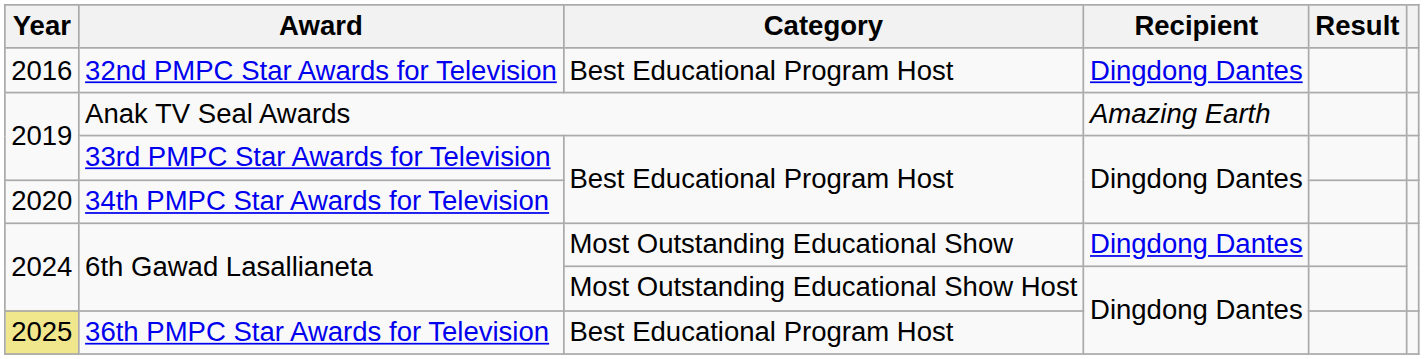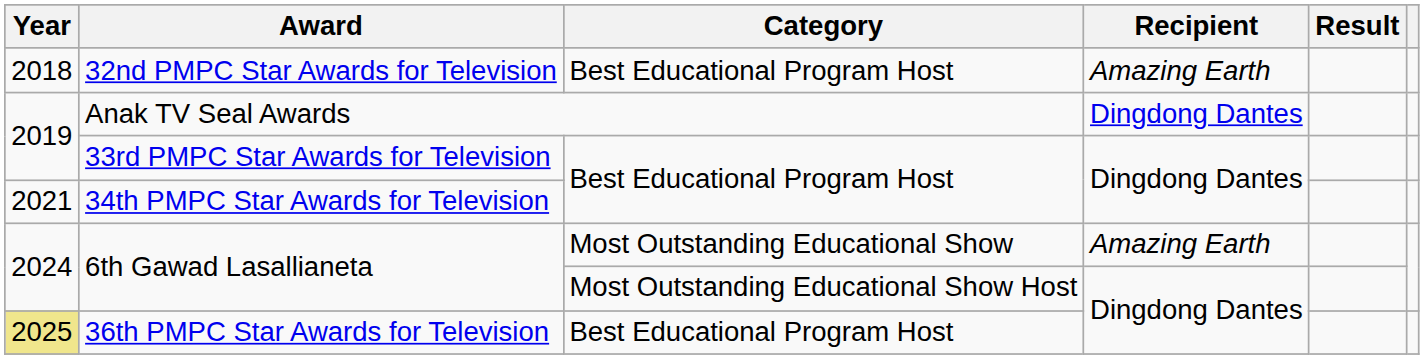 <table class="wikitable">
 <tr>
 <th>Year</th>
 <th>Award</th>
 <th>Category</th>
 <th>Recipient</th>
 <th>Result</th>
 <th></th>
 </tr>
 <tr>
-<td>2016</td>
+<td>2018</td>
 <td><a href='#'>32nd PMPC Star Awards for Television</a></td>
 <td>Best Educational Program Host</td>
-<td><a href='#'>Dingdong Dantes</a></td>
+<td><em>Amazing Earth</em></td>
 <td></td>
 <td></td>
 </tr>
 <tr>
 <td rowspan=2>2019</td>
 <td colspan=2>Anak TV Seal Awards</td>
-<td><em>Amazing Earth</em></td>
+<td><a href='#'>Dingdong Dantes</a></td>
 <td></td>
 <td></td>
 </tr>
 <tr>
 <td><a href='#'>33rd PMPC Star Awards for Television</a></td>
 <td rowspan=2>Best Educational Program Host</td>
 <td rowspan=2>Dingdong Dantes</td>
 <td></td>
 <td></td>
 </tr>
 <tr>
-<td>2020</td>
+<td>2021</td>
 <td><a href='#'>34th PMPC Star Awards for Television</a></td>
 <td></td>
 <td></td>
 </tr>
 <tr>
 <td rowspan=2>2024</td>
 <td rowspan=2>6th Gawad Lasallianeta</td>
 <td>Most Outstanding Educational Show</td>
-<td><a href='#'>Dingdong Dantes</a></td>
+<td><em>Amazing Earth</em></td>
 <td></td>
 <td rowspan=2></td>
 </tr>
 <tr>
 <td>Most Outstanding Educational Show Host</td>
 <td rowspan=2>Dingdong Dantes</td>
 <td></td>
 </tr>
 <tr>
 <td style="background: khaki;">2025</td>
 <td><a href='#'>36th PMPC Star Awards for Television</a></td>
 <td>Best Educational Program Host</td>
 <td></td>
 <td></td>
 </tr>
 </table>
